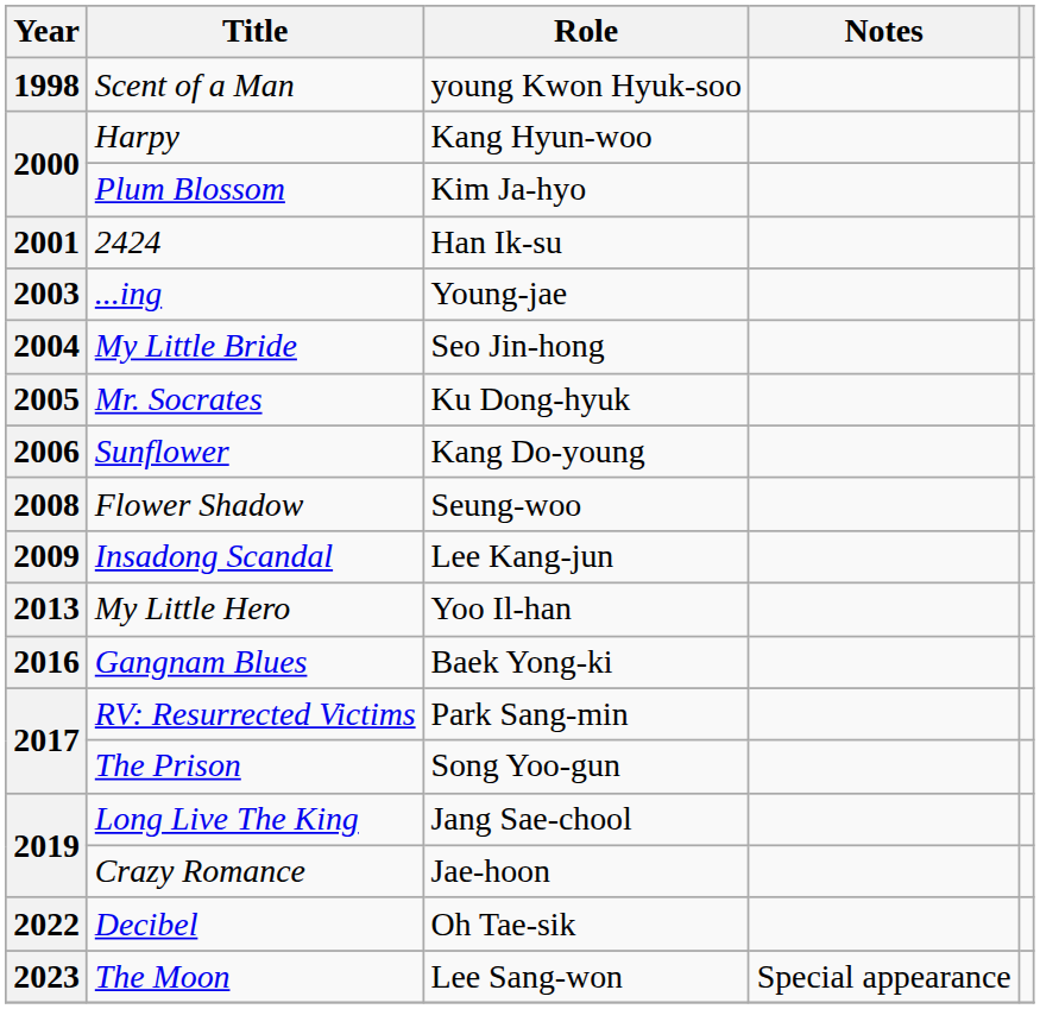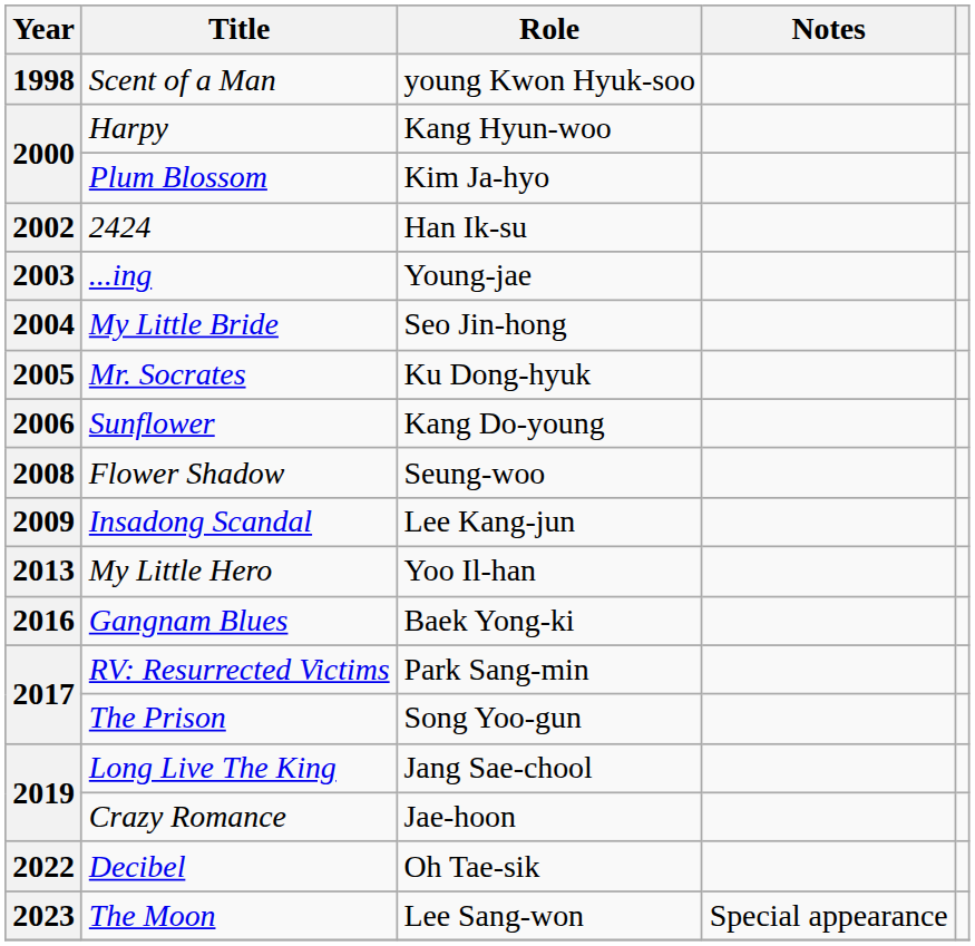 <table class="wikitable sortable plainrowheaders">
 <tr>
 <th>Year</th>
 <th>Title</th>
 <th>Role</th>
 <th scope="col" class="unsortable">Notes</th>
 <th scope="col" class="unsortable"></th>
 </tr>
 <tr>
 <th scope="row">1998</th>
 <td><em>Scent of a Man</em></td>
 <td>young Kwon Hyuk-soo</td>
 <td></td>
 <td></td>
 </tr>
 <tr>
 <th scope="row" rowspan=2>2000</th>
 <td><em>Harpy</em></td>
 <td>Kang Hyun-woo</td>
 <td></td>
 <td style="text-align:center"></td>
 </tr>
 <tr>
 <td><em><a href='#'>Plum Blossom</a></em></td>
 <td>Kim Ja-hyo</td>
 <td></td>
 <td></td>
 </tr>
 <tr>
-<th scope="row">2001</th>
+<th scope="row">2002</th>
 <td><em>2424</em></td>
 <td>Han Ik-su</td>
 <td></td>
 <td style="text-align:center"></td>
 </tr>
 <tr>
 <th scope="row">2003</th>
 <td><em><a href='#'>...ing</a></em></td>
 <td>Young-jae</td>
 <td></td>
 <td></td>
 </tr>
 <tr>
 <th scope="row">2004</th>
 <td><em><a href='#'>My Little Bride</a></em></td>
 <td>Seo Jin-hong</td>
 <td></td>
 <td></td>
 </tr>
 <tr>
 <th scope="row">2005</th>
 <td><em><a href='#'>Mr. Socrates</a></em></td>
 <td>Ku Dong-hyuk</td>
 <td></td>
 <td></td>
 </tr>
 <tr>
 <th scope="row">2006</th>
 <td><em><a href='#'>Sunflower</a></em></td>
 <td>Kang Do-young</td>
 <td></td>
 <td></td>
 </tr>
 <tr>
 <th scope="row">2008</th>
 <td><em>Flower Shadow</em></td>
 <td>Seung-woo</td>
 <td></td>
 <td></td>
 </tr>
 <tr>
 <th scope="row">2009</th>
 <td><em><a href='#'>Insadong Scandal</a></em></td>
 <td>Lee Kang-jun</td>
 <td></td>
 <td></td>
 </tr>
 <tr>
 <th scope="row">2013</th>
 <td><em>My Little Hero</em></td>
 <td>Yoo Il-han</td>
 <td></td>
 <td></td>
 </tr>
 <tr>
 <th scope="row">2016</th>
 <td><em><a href='#'>Gangnam Blues</a></em></td>
 <td>Baek Yong-ki</td>
 <td></td>
 <td></td>
 </tr>
 <tr>
 <th scope="row" rowspan=2>2017</th>
 <td><em><a href='#'>RV: Resurrected Victims</a></em></td>
 <td>Park Sang-min</td>
 <td></td>
 <td></td>
 </tr>
 <tr>
 <td><em><a href='#'>The Prison</a></em></td>
 <td>Song Yoo-gun</td>
 <td></td>
 <td></td>
 </tr>
 <tr>
 <th scope="row" rowspan=2>2019</th>
 <td><em><a href='#'>Long Live The King</a></em></td>
 <td>Jang Sae-chool</td>
 <td></td>
 <td></td>
 </tr>
 <tr>
 <td><em>Crazy Romance</em></td>
 <td>Jae-hoon</td>
 <td></td>
 <td></td>
 </tr>
 <tr>
 <th scope="row">2022</th>
 <td><em><a href='#'>Decibel</a></em></td>
 <td>Oh Tae-sik</td>
 <td></td>
 <td style="text-align:center"></td>
 </tr>
 <tr>
 <th scope="row">2023</th>
 <td><em><a href='#'>The Moon</a></em></td>
 <td>Lee Sang-won</td>
 <td>Special appearance</td>
 <td style="text-align:center"></td>
 </tr>
 <tr>
 </tr>
 </table>
